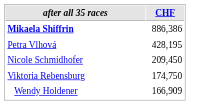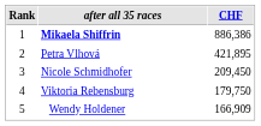 <table cellspacing="1" cellpadding="3" style="border:1px solid #aaa; font-size:86%;">
 <tr style="background:#e4e4e4;">
+<th style="border-bottom:1px solid #aaa; width:10px;">Rank</th>
 <th style="border-bottom:1px solid #aaa; width:200px; white-space:nowrap;"><em>after all 35 races</em></th>
 <th style="border-bottom:1px solid #aaa; width:50px;"><a href='#'>CHF</a></th>
 </tr>
 <tr>
+<td style="text-align:center;">1</td>
 <td><strong> <a href='#'>Mikaela Shiffrin</a></strong></td>
 <td align="right">886,386</td>
 </tr>
 <tr>
+<td style="text-align:center;">2</td>
 <td> <a href='#'>Petra Vlhová</a></td>
-<td align="right">428,195</td>
+<td align="right">421,895</td>
 </tr>
 <tr>
+<td style="text-align:center;">3</td>
 <td> <a href='#'>Nicole Schmidhofer</a></td>
 <td align="right">209,450</td>
 </tr>
 <tr>
+<td style="text-align:center;">4</td>
 <td> <a href='#'>Viktoria Rebensburg</a></td>
-<td align="right">174,750</td>
+<td align="right">179,750</td>
 </tr>
 <tr>
+<td style="text-align:center;">5</td>
 <td>   <a href='#'>Wendy Holdener</a></td>
 <td align="right">166,909</td>
 </tr>
 </table>
